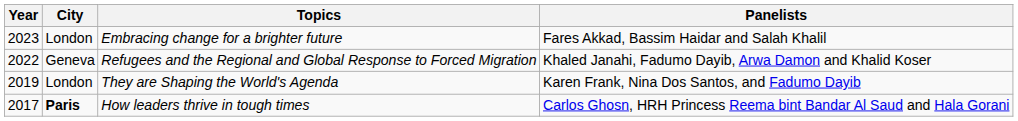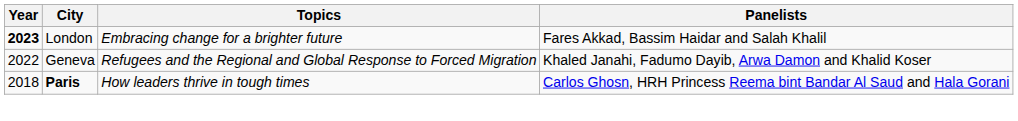 <table class="wikitable">
 <tr>
 <th>Year</th>
 <th>City</th>
 <th>Topics</th>
 <th>Panelists</th>
 </tr>
 <tr>
-<td>2023</td>
+<td><strong>2023</strong></td>
 <td>London</td>
 <td><em>Embracing change for a brighter future</em></td>
 <td>Fares Akkad, Bassim Haidar and Salah Khalil</td>
 </tr>
 <tr>
 <td>2022</td>
 <td>Geneva</td>
 <td><em>Refugees and the Regional and Global Response to Forced Migration</em></td>
 <td>Khaled Janahi, Fadumo Dayib, <a href='#'>Arwa Damon</a> and Khalid Koser</td>
 </tr>
 <tr>
-<td>2019</td>
-<td>London</td>
-<td><em>They are Shaping the World's Agenda</em></td>
-<td>Karen Frank, Nina Dos Santos, and <a href='#'>Fadumo Dayib</a></td>
-</tr>
-<tr>
-<td>2017</td>
+<td>2018</td>
 <td><strong>Paris</strong></td>
 <td><em>How leaders thrive in tough times</em></td>
 <td><a href='#'>Carlos Ghosn</a>, HRH Princess <a href='#'>Reema bint Bandar Al Saud</a> and <a href='#'>Hala Gorani</a></td>
 </tr>
 </table>
